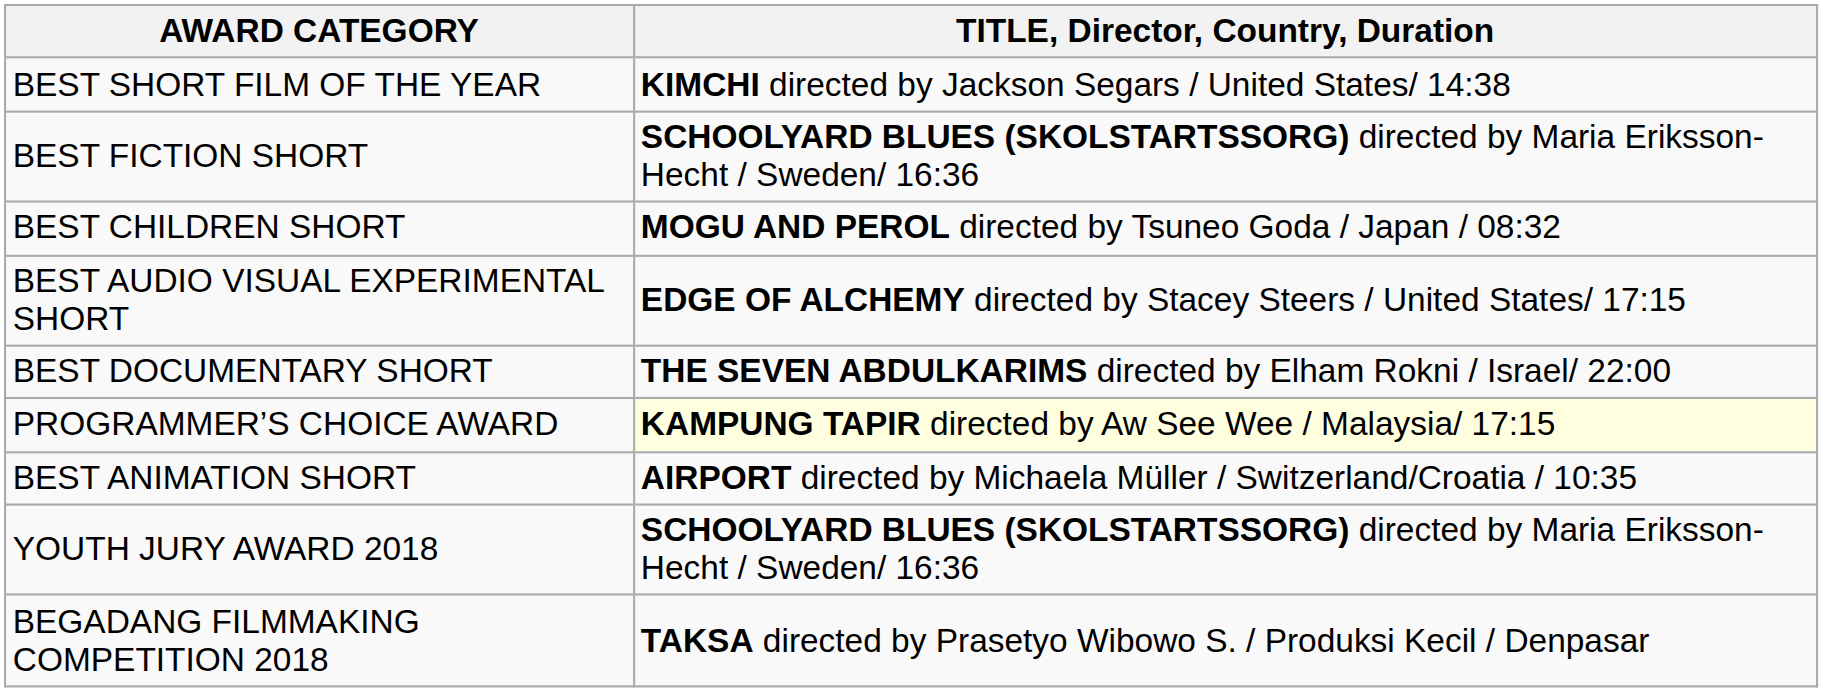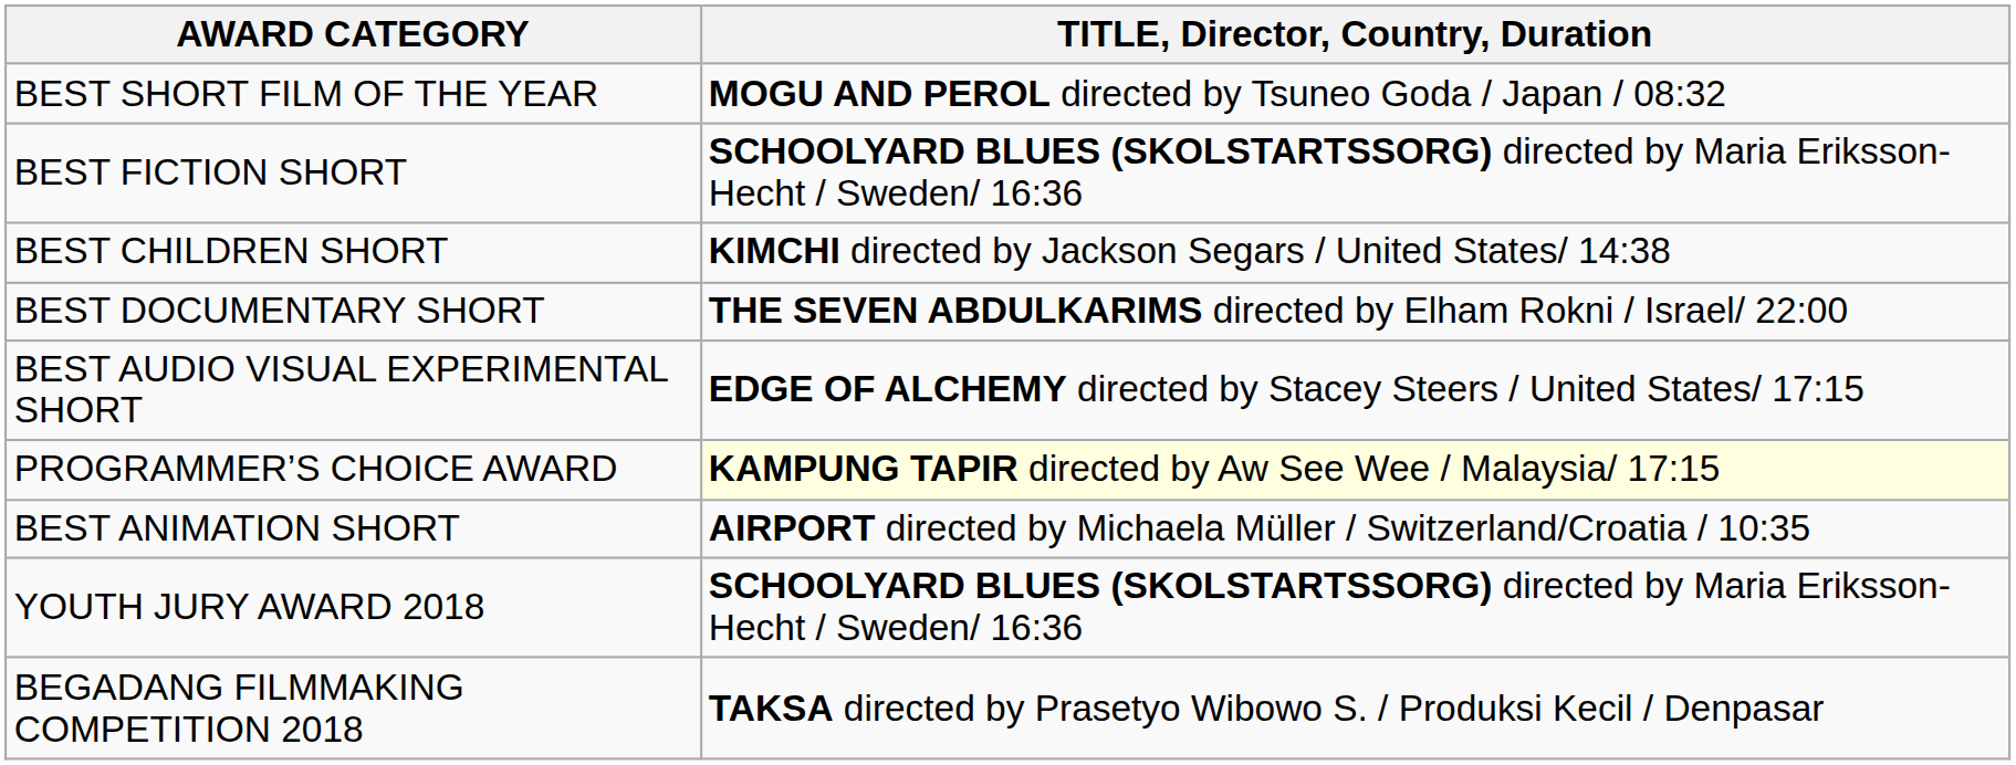 <table class="wikitable">
 <tr>
 <th>AWARD CATEGORY</th>
 <th>TITLE, Director, Country, Duration</th>
 </tr>
 <tr>
 <td>BEST SHORT FILM OF THE YEAR</td>
-<td><strong>KIMCHI</strong> directed by Jackson Segars / United States/ 14:38</td>
+<td><strong>MOGU AND PEROL</strong> directed by Tsuneo Goda / Japan / 08:32</td>
 </tr>
 <tr>
 <td>BEST FICTION SHORT</td>
 <td><strong>SCHOOLYARD BLUES (SKOLSTARTSSORG)</strong> directed by Maria Eriksson-Hecht / Sweden/ 16:36</td>
 </tr>
 <tr>
 <td>BEST CHILDREN SHORT</td>
-<td><strong>MOGU AND PEROL</strong> directed by Tsuneo Goda / Japan / 08:32</td>
+<td><strong>KIMCHI</strong> directed by Jackson Segars / United States/ 14:38</td>
+</tr>
+<tr>
+<td>BEST DOCUMENTARY SHORT</td>
+<td><strong>THE SEVEN ABDULKARIMS</strong> directed by Elham Rokni / Israel/ 22:00</td>
 </tr>
 <tr>
 <td>BEST AUDIO VISUAL EXPERIMENTAL SHORT</td>
 <td><strong>EDGE OF ALCHEMY</strong> directed by Stacey Steers / United States/ 17:15</td>
-</tr>
-<tr>
-<td>BEST DOCUMENTARY SHORT</td>
-<td><strong>THE SEVEN ABDULKARIMS</strong> directed by Elham Rokni / Israel/ 22:00</td>
 </tr>
 <tr>
 <td>PROGRAMMER’S CHOICE  AWARD</td>
 <td style="background: lightyellow;"><strong>KAMPUNG TAPIR</strong> directed by Aw See Wee / Malaysia/ 17:15</td>
 </tr>
 <tr>
 <td>BEST ANIMATION SHORT</td>
 <td><strong>AIRPORT</strong> directed by Michaela Müller / Switzerland/Croatia / 10:35</td>
 </tr>
 <tr>
 <td>YOUTH JURY AWARD 2018</td>
 <td><strong>SCHOOLYARD BLUES (SKOLSTARTSSORG)</strong> directed by Maria Eriksson-Hecht / Sweden/ 16:36</td>
 </tr>
 <tr>
 <td>BEGADANG FILMMAKING COMPETITION 2018</td>
 <td><strong>TAKSA</strong> directed by Prasetyo Wibowo S. / Produksi Kecil / Denpasar</td>
 </tr>
 </table>
